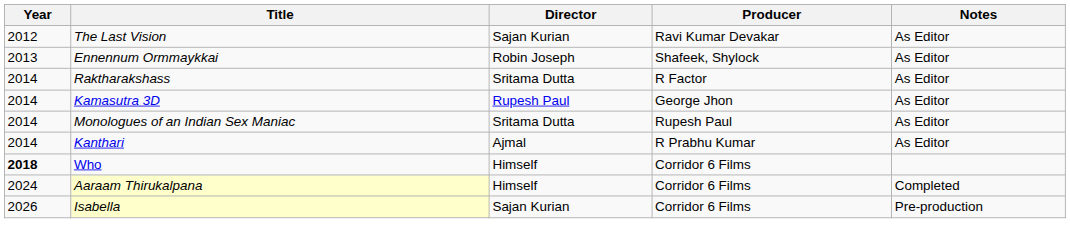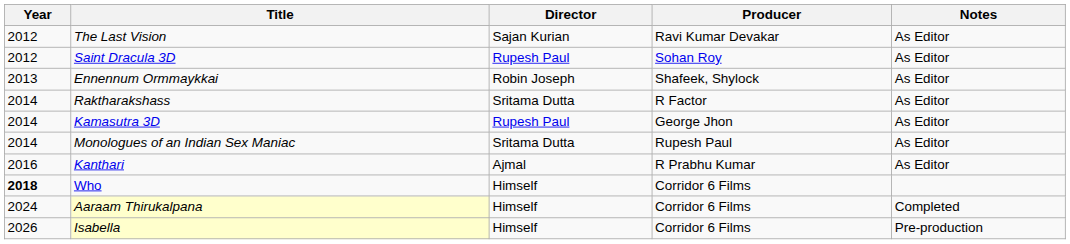 <table class="wikitable" style="width:100%;">
 <tr>
 <th>Year</th>
 <th>Title</th>
 <th>Director</th>
 <th>Producer</th>
 <th>Notes</th>
 </tr>
 <tr>
 <td>2012</td>
 <td><em>The Last Vision</em></td>
 <td>Sajan Kurian</td>
 <td>Ravi Kumar Devakar</td>
+<td>As Editor</td>
+</tr>
+<tr>
+<td>2012</td>
+<td><em><a href='#'>Saint Dracula 3D</a></em></td>
+<td><a href='#'>Rupesh Paul</a></td>
+<td><a href='#'>Sohan Roy</a></td>
 <td>As Editor</td>
 </tr>
 <tr>
 <td>2013</td>
 <td><em>Ennennum Ormmaykkai</em></td>
 <td>Robin Joseph</td>
 <td>Shafeek, Shylock</td>
 <td>As Editor</td>
 </tr>
 <tr>
 <td>2014</td>
 <td><em>Raktharakshass</em></td>
 <td>Sritama Dutta</td>
 <td>R Factor</td>
 <td>As Editor</td>
 </tr>
 <tr>
 <td>2014</td>
 <td><em><a href='#'>Kamasutra 3D</a></em></td>
 <td><a href='#'>Rupesh Paul</a></td>
 <td>George Jhon</td>
 <td>As Editor</td>
 </tr>
 <tr>
 <td>2014</td>
 <td><em>Monologues of an Indian Sex Maniac</em></td>
 <td>Sritama Dutta</td>
 <td>Rupesh Paul</td>
 <td>As Editor</td>
 </tr>
 <tr>
-<td>2014</td>
+<td>2016</td>
 <td><em><a href='#'>Kanthari</a></em></td>
 <td>Ajmal</td>
 <td>R Prabhu Kumar</td>
 <td>As Editor</td>
 </tr>
 <tr>
 <td><strong>2018</strong></td>
 <td><a href='#'>Who</a></td>
 <td>Himself</td>
 <td>Corridor 6 Films</td>
 <td></td>
 </tr>
 <tr>
 <td>2024</td>
 <td style="background:#FFFFCC;"><em>Aaraam Thirukalpana</em></td>
 <td>Himself</td>
 <td>Corridor 6 Films</td>
 <td>Completed</td>
 </tr>
 <tr>
 <td>2026</td>
 <td style="background:#FFFFCC;"><em>Isabella</em></td>
-<td>Sajan Kurian</td>
+<td>Himself</td>
 <td>Corridor 6 Films</td>
 <td>Pre-production</td>
 </tr>
 </table>
